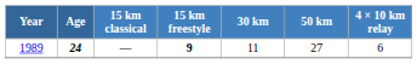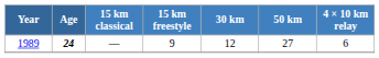 <table class="wikitable" style="font-size:95%; text-align:center; border:grey solid 1px; border-collapse:collapse; background:#ffffff;">
 <tr>
 <th style="background-color:#369; color:white; width:60px;"> Year </th>
 <th style="background-color:#369; color:white; width:40px;"> Age </th>
 <th style="background-color:#4180be; color:white; width:75px;"> 15 km <br> classical </th>
 <th style="background-color:#4180be; color:white; width:75px;"> 15 km <br> freestyle </th>
 <th style="background-color:#4180be; color:white; width:75px;"> 30 km </th>
 <th style="background-color:#4180be; color:white; width:75px;"> 50 km </th>
 <th style="background-color:#4180be; color:white; width:75px;"> 4 × 10 km <br> relay </th>
 </tr>
 <tr>
 <td><a href='#'>1989</a></td>
 <td><strong><em>24</em></strong></td>
 <td>—</td>
-<td><strong>9</strong></td>
-<td>11</td>
+<td>9</td>
+<td>12</td>
 <td>27</td>
 <td>6</td>
 </tr>
 <tr>
 </tr>
 </table>
